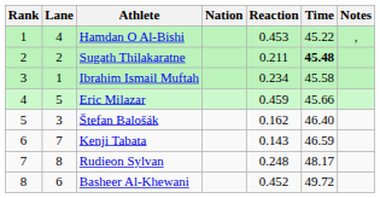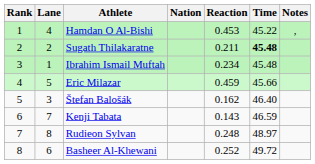 <table class="wikitable sortable" style="text-align:center">
 <tr>
 <th>Rank</th>
 <th>Lane</th>
 <th>Athlete</th>
 <th>Nation</th>
 <th>Reaction</th>
 <th>Time</th>
 <th>Notes</th>
 </tr>
 <tr bgcolor = "bbf3bb">
 <td align="center">1</td>
 <td align="center">4</td>
 <td align="left"><a href='#'>Hamdan O Al-Bishi</a></td>
 <td align="left"></td>
 <td align="center">0.453</td>
 <td align="center">45.22</td>
 <td>, </td>
 </tr>
 <tr bgcolor = "bbf3bb">
 <td align="center">2</td>
 <td align="center">2</td>
 <td align="left"><a href='#'>Sugath Thilakaratne</a></td>
 <td align="left"></td>
 <td align="center">0.211</td>
 <td align="center"><strong>45.48</strong></td>
 <td></td>
 </tr>
 <tr bgcolor = "bbf3bb">
 <td align="center">3</td>
 <td align="center">1</td>
 <td align="left"><a href='#'>Ibrahim Ismail Muftah</a></td>
 <td align="left"></td>
 <td align="center">0.234</td>
-<td align="center">45.58</td>
+<td align="center">45.48</td>
 <td></td>
 </tr>
 <tr bgcolor = "ccf9cc">
 <td align="center">4</td>
 <td align="center">5</td>
 <td align="left"><a href='#'>Eric Milazar</a></td>
 <td align="left"></td>
 <td align="center">0.459</td>
 <td align="center">45.66</td>
 <td></td>
 </tr>
 <tr>
 <td align="center">5</td>
 <td align="center">3</td>
 <td align="left"><a href='#'>Štefan Balošák</a></td>
 <td align="left"></td>
 <td align="center">0.162</td>
 <td align="center">46.40</td>
 <td align="center"></td>
 </tr>
 <tr>
 <td align="center">6</td>
 <td align="center">7</td>
 <td align="left"><a href='#'>Kenji Tabata</a></td>
 <td align="left"></td>
 <td align="center">0.143</td>
 <td align="center">46.59</td>
 <td align="center"></td>
 </tr>
 <tr>
 <td align="center">7</td>
 <td align="center">8</td>
 <td align="left"><a href='#'>Rudieon Sylvan</a></td>
 <td align="left"></td>
 <td align="center">0.248</td>
-<td align="center">48.17</td>
+<td align="center">48.97</td>
 <td align="center"></td>
 </tr>
 <tr>
 <td align="center">8</td>
 <td align="center">6</td>
 <td align="left"><a href='#'>Basheer Al-Khewani</a></td>
 <td align="left"></td>
-<td align="center">0.452</td>
+<td align="center">0.252</td>
 <td align="center">49.72</td>
 <td></td>
 </tr>
 </table>
